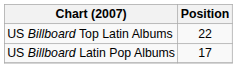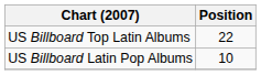 <table class="wikitable sortable">
 <tr>
 <th>Chart (2007)</th>
 <th>Position</th>
 </tr>
 <tr>
 <td>US <em>Billboard</em> Top Latin Albums</td>
 <td style="text-align:center;">22</td>
 </tr>
 <tr>
 <td>US <em>Billboard</em> Latin Pop Albums</td>
-<td style="text-align:center;">17</td>
+<td style="text-align:center;">10</td>
 </tr>
 <tr>
 </tr>
 </table>
